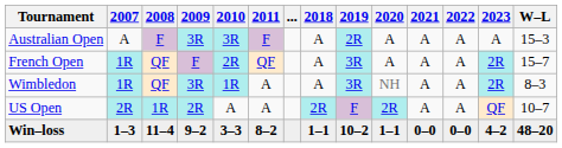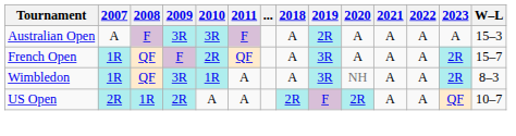 <table class=wikitable style=text-align:center>
 <tr>
 <th>Tournament</th>
 <th><a href='#'>2007</a></th>
 <th><a href='#'>2008</a></th>
 <th><a href='#'>2009</a></th>
 <th><a href='#'>2010</a></th>
 <th><a href='#'>2011</a></th>
 <th>...</th>
 <th><a href='#'>2018</a></th>
 <th><a href='#'>2019</a></th>
 <th><a href='#'>2020</a></th>
 <th><a href='#'>2021</a></th>
 <th><a href='#'>2022</a></th>
 <th><a href='#'>2023</a></th>
 <th>W–L</th>
 </tr>
 <tr>
 <td align=left><a href='#'>Australian Open</a></td>
 <td>A</td>
 <td bgcolor=thistle><a href='#'>F</a></td>
 <td bgcolor=afeeee><a href='#'>3R</a></td>
 <td bgcolor=afeeee><a href='#'>3R</a></td>
 <td bgcolor=thistle><a href='#'>F</a></td>
 <td></td>
 <td>A</td>
 <td bgcolor=afeeee><a href='#'>2R</a></td>
 <td>A</td>
 <td>A</td>
 <td>A</td>
 <td>A</td>
 <td>15–3</td>
 </tr>
 <tr>
 <td align=left><a href='#'>French Open</a></td>
 <td bgcolor=afeeee><a href='#'>1R</a></td>
 <td bgcolor=ffebcd><a href='#'>QF</a></td>
 <td bgcolor=thistle><a href='#'>F</a></td>
 <td bgcolor=afeeee><a href='#'>2R</a></td>
 <td bgcolor=ffebcd><a href='#'>QF</a></td>
 <td></td>
 <td>A</td>
 <td bgcolor=afeeee><a href='#'>3R</a></td>
 <td>A</td>
 <td>A</td>
 <td>A</td>
 <td bgcolor=afeeee><a href='#'>2R</a></td>
 <td>15–7</td>
 </tr>
 <tr>
 <td align=left><a href='#'>Wimbledon</a></td>
 <td bgcolor=afeeee><a href='#'>1R</a></td>
 <td bgcolor=ffebcd><a href='#'>QF</a></td>
 <td bgcolor=afeeee><a href='#'>3R</a></td>
 <td bgcolor=afeeee><a href='#'>1R</a></td>
 <td>A</td>
 <td></td>
 <td>A</td>
 <td bgcolor=afeeee><a href='#'>3R</a></td>
 <td style=color:#767676>NH</td>
 <td>A</td>
 <td>A</td>
 <td bgcolor=afeeee><a href='#'>2R</a></td>
 <td>8–3</td>
 </tr>
 <tr>
 <td align=left><a href='#'>US Open</a></td>
 <td bgcolor=afeeee><a href='#'>2R</a></td>
 <td bgcolor=afeeee><a href='#'>1R</a></td>
 <td bgcolor=afeeee><a href='#'>2R</a></td>
 <td>A</td>
 <td>A</td>
 <td></td>
 <td bgcolor=afeeee><a href='#'>2R</a></td>
 <td bgcolor=thistle><a href='#'>F</a></td>
 <td bgcolor=afeeee><a href='#'>2R</a></td>
 <td>A</td>
 <td>A</td>
 <td bgcolor=ffebcd><a href='#'>QF</a></td>
 <td>10–7</td>
 </tr>
-<tr style=background:#efefef;font-weight:bold>
-<td style=text-align:left>Win–loss</td>
-<td>1–3</td>
-<td>11–4</td>
-<td>9–2</td>
-<td>3–3</td>
-<td>8–2</td>
-<td></td>
-<td>1–1</td>
-<td>10–2</td>
-<td>1–1</td>
-<td>0–0</td>
-<td>0–0</td>
-<td>4–2</td>
-<td>48–20</td>
-</tr>
 </table>
